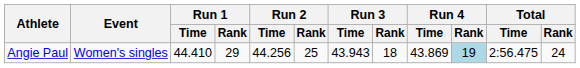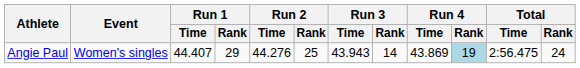 <table class="wikitable" style="font-size:90%;text-align:center;">
 <tr>
 <th rowspan="2">Athlete</th>
 <th rowspan="2">Event</th>
 <th colspan="2">Run 1</th>
 <th colspan="2">Run 2</th>
 <th colspan="2">Run 3</th>
 <th colspan="2">Run 4</th>
 <th colspan="2">Total</th>
 </tr>
 <tr style="font-size:95%">
 <th>Time</th>
 <th>Rank</th>
 <th>Time</th>
 <th>Rank</th>
 <th>Time</th>
 <th>Rank</th>
 <th>Time</th>
 <th>Rank</th>
 <th>Time</th>
 <th>Rank</th>
 </tr>
 <tr>
 <td style="text-align:left;"><a href='#'>Angie Paul</a></td>
 <td style="text-align:left;"><a href='#'>Women's singles</a></td>
-<td>44.410</td>
+<td>44.407</td>
 <td>29</td>
-<td>44.256</td>
+<td>44.276</td>
 <td>25</td>
 <td>43.943</td>
-<td>18</td>
+<td>14</td>
 <td>43.869</td>
 <td style="background: lightblue;">19</td>
 <td>2:56.475</td>
 <td>24</td>
 </tr>
 </table>
